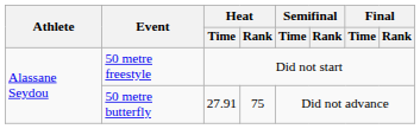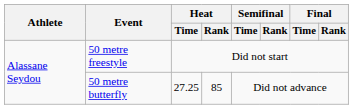 <table class="wikitable" style="text-align:center; font-size:90%; width:50%;">
 <tr>
 <th rowspan="2">Athlete</th>
 <th rowspan="2">Event</th>
 <th colspan="2">Heat</th>
 <th colspan="2">Semifinal</th>
 <th colspan="2">Final</th>
 </tr>
 <tr style="font-size:95%">
 <th>Time</th>
 <th>Rank</th>
 <th>Time</th>
 <th>Rank</th>
 <th>Time</th>
 <th>Rank</th>
 </tr>
 <tr>
 <td align=left rowspan=2><a href='#'>Alassane Seydou</a></td>
 <td align=left><a href='#'>50 metre freestyle</a></td>
 <td colspan=6>Did not start</td>
 </tr>
 <tr>
 <td align=left><a href='#'>50 metre butterfly</a></td>
-<td>27.91</td>
-<td>75</td>
+<td>27.25</td>
+<td>85</td>
 <td colspan=4>Did not advance</td>
 </tr>
 </table>
